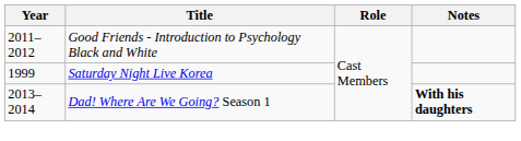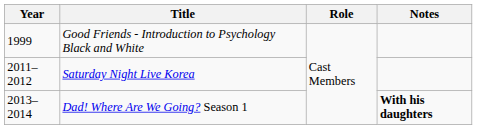 <table class="wikitable sortable plainrowheaders">
 <tr>
 <th>Year</th>
 <th>Title</th>
 <th>Role</th>
 <th class="unsortable">Notes</th>
 </tr>
 <tr>
-<td>2011–2012</td>
+<td>1999</td>
 <td><em>Good Friends - Introduction to Psychology Black and White</em></td>
 <td rowspan="3">Cast Members</td>
 <td></td>
 </tr>
 <tr>
-<td>1999</td>
+<td>2011–2012</td>
 <td><em><a href='#'>Saturday Night Live Korea</a></em></td>
 <td></td>
 </tr>
 <tr>
 <td>2013–2014</td>
 <td><em><a href='#'>Dad! Where Are We Going?</a></em> Season 1</td>
 <td><strong>With his daughters</strong></td>
 </tr>
 </table>
